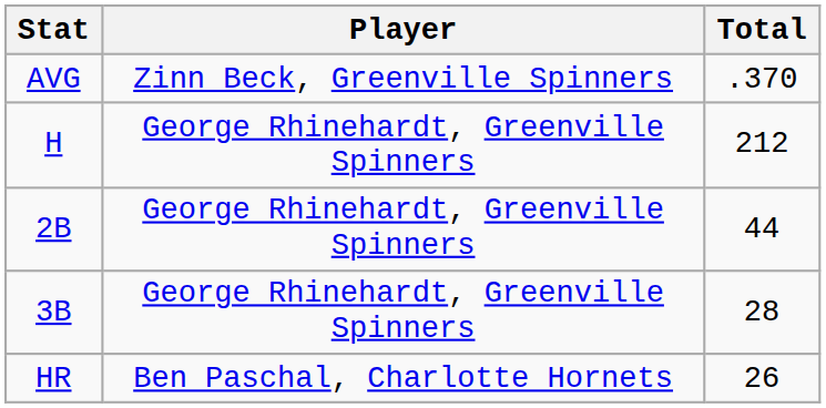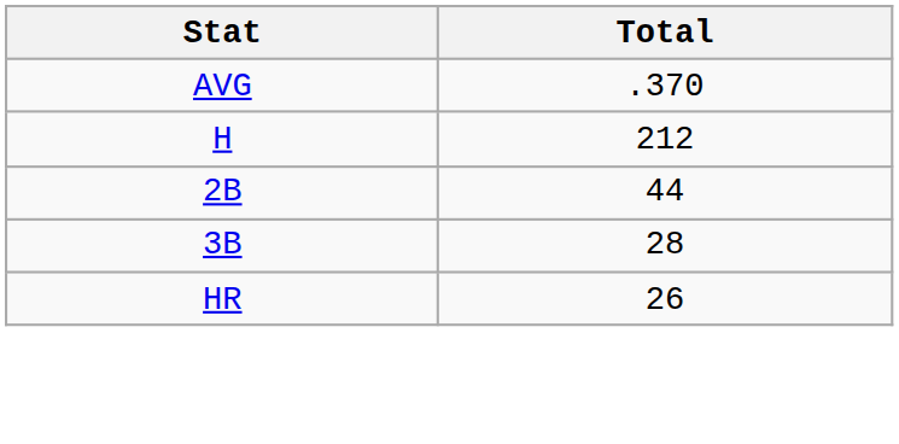 <table class="wikitable" width="40%" style="text-align:center;">
 <tr>
 <th width="5%">Stat</th>
-<th width="60%">Player</th>
 <th width="5%">Total</th>
 </tr>
 <tr>
 <td><a href='#'>AVG</a></td>
-<td><a href='#'>Zinn Beck</a>, <a href='#'>Greenville Spinners</a></td>
 <td>.370</td>
 </tr>
 <tr>
 <td><a href='#'>H</a></td>
-<td><a href='#'>George Rhinehardt</a>, <a href='#'>Greenville Spinners</a></td>
 <td>212</td>
 </tr>
 <tr>
 <td><a href='#'>2B</a></td>
-<td><a href='#'>George Rhinehardt</a>, <a href='#'>Greenville Spinners</a></td>
 <td>44</td>
 </tr>
 <tr>
 <td><a href='#'>3B</a></td>
-<td><a href='#'>George Rhinehardt</a>, <a href='#'>Greenville Spinners</a></td>
 <td>28</td>
 </tr>
 <tr>
 <td><a href='#'>HR</a></td>
-<td><a href='#'>Ben Paschal</a>, <a href='#'>Charlotte Hornets</a></td>
 <td>26</td>
 </tr>
 </table>
